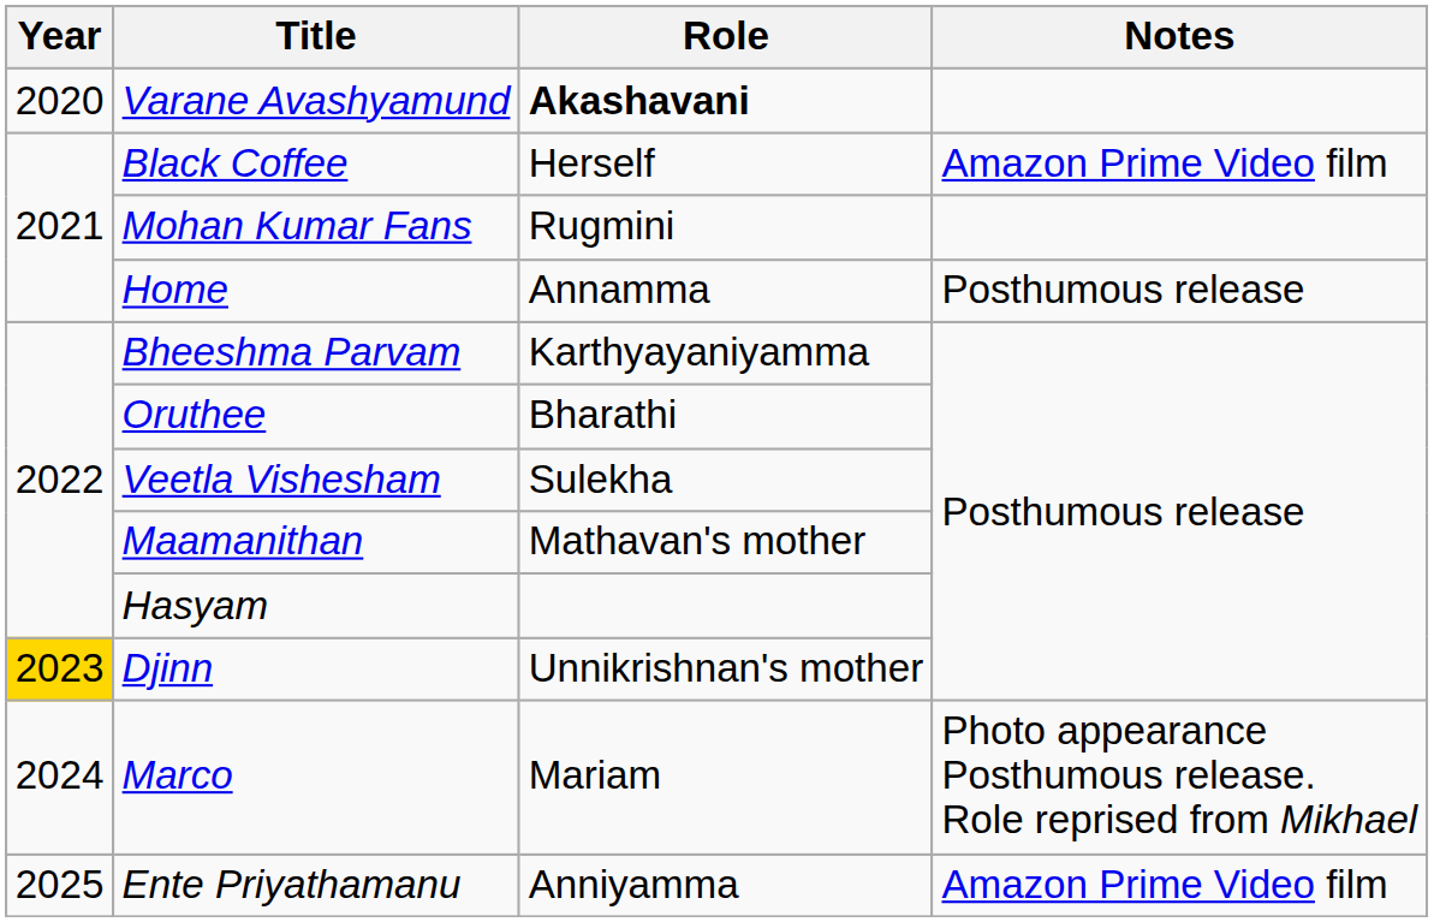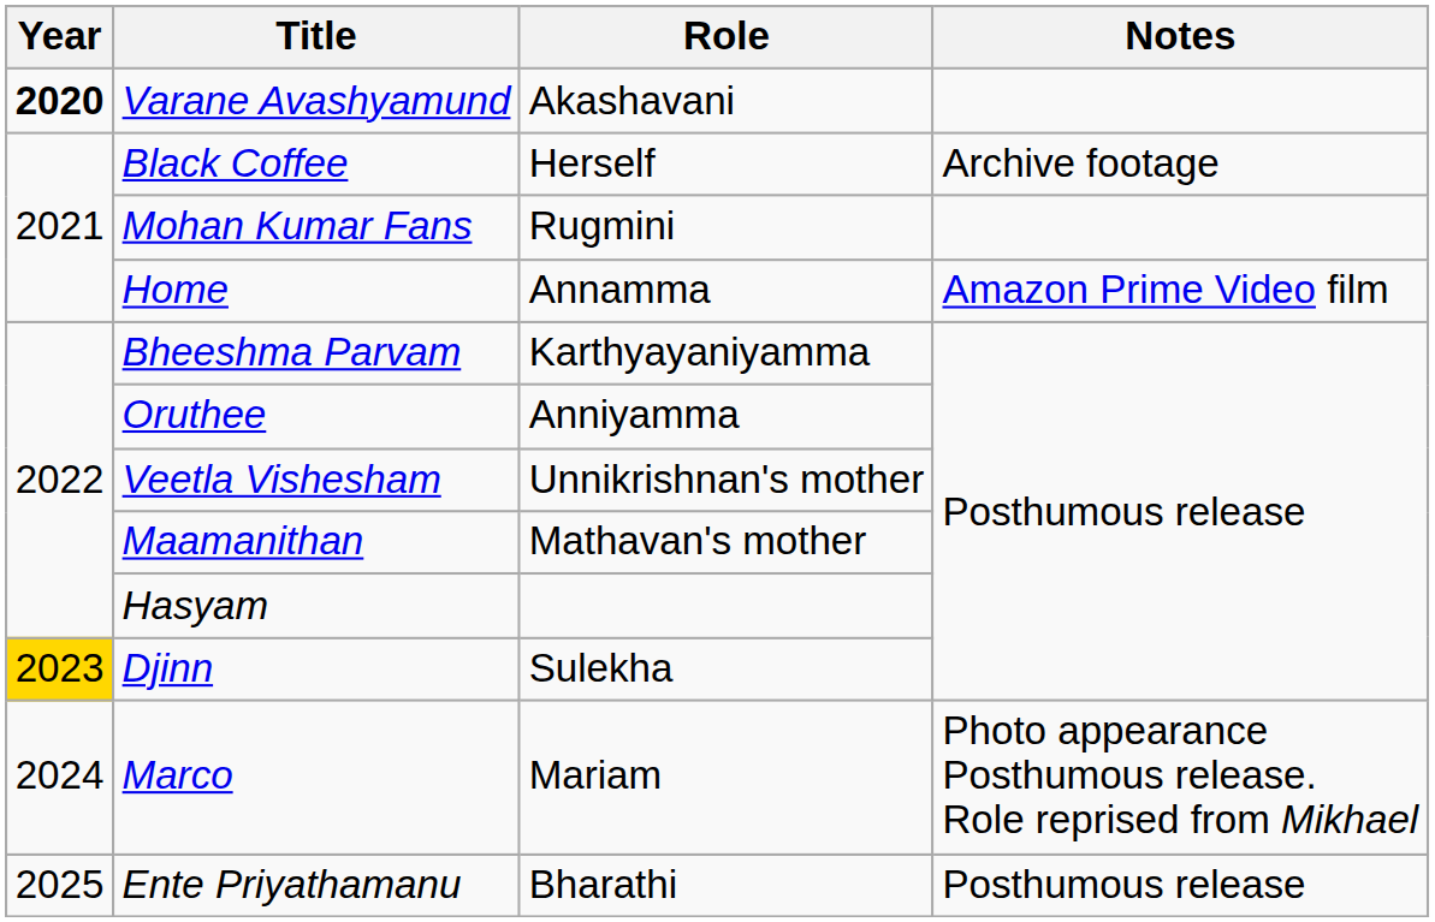 <table class="wikitable sortable">
 <tr>
 <th>Year</th>
 <th>Title</th>
 <th>Role</th>
 <th class="unsortable">Notes</th>
 </tr>
 <tr>
-<td>2020</td>
+<td><strong>2020</strong></td>
 <td><em><a href='#'>Varane Avashyamund</a></em></td>
-<td><strong>Akashavani</strong></td>
+<td>Akashavani</td>
 <td></td>
 </tr>
 <tr>
 <td rowspan=3>2021</td>
 <td><em><a href='#'>Black Coffee</a></em></td>
 <td>Herself</td>
-<td><a href='#'>Amazon Prime Video</a> film</td>
+<td>Archive footage</td>
 </tr>
 <tr>
 <td><em><a href='#'>Mohan Kumar Fans</a></em></td>
 <td>Rugmini</td>
 <td></td>
 </tr>
 <tr>
 <td><em><a href='#'>Home</a></em></td>
 <td>Annamma</td>
-<td>Posthumous release</td>
+<td><a href='#'>Amazon Prime Video</a> film</td>
 </tr>
 <tr>
 <td rowspan=5>2022</td>
 <td><em><a href='#'>Bheeshma Parvam</a></em></td>
 <td>Karthyayaniyamma</td>
 <td rowspan=6>Posthumous release</td>
 </tr>
 <tr>
 <td><em><a href='#'>Oruthee</a></em></td>
-<td>Bharathi</td>
+<td>Anniyamma</td>
 </tr>
 <tr>
 <td><em><a href='#'>Veetla Vishesham</a></em></td>
-<td>Sulekha</td>
+<td>Unnikrishnan's mother</td>
 </tr>
 <tr>
 <td><em><a href='#'>Maamanithan</a></em></td>
 <td>Mathavan's mother</td>
 </tr>
 <tr>
 <td><em>Hasyam</em></td>
 <td></td>
 </tr>
 <tr>
 <td style="background: gold;">2023</td>
 <td><em><a href='#'>Djinn</a></em></td>
-<td>Unnikrishnan's mother</td>
+<td>Sulekha</td>
 </tr>
 <tr>
 <td>2024</td>
 <td><em><a href='#'>Marco</a></em></td>
 <td>Mariam</td>
 <td>Photo appearance<br> Posthumous release.<br>Role reprised from <em>Mikhael</em></td>
 </tr>
 <tr>
 <td>2025</td>
 <td><em>Ente Priyathamanu</em></td>
-<td>Anniyamma</td>
-<td><a href='#'>Amazon Prime Video</a> film</td>
+<td>Bharathi</td>
+<td>Posthumous release</td>
 </tr>
 <tr>
 </tr>
 </table>
